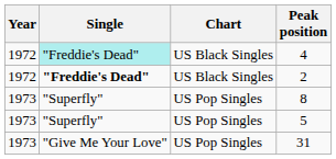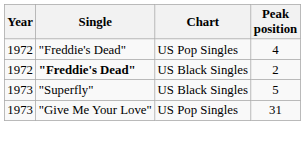 <table class="wikitable" border="1">
 <tr>
 <th>Year</th>
 <th>Single</th>
 <th>Chart</th>
 <th>Peak<br>position</th>
 </tr>
 <tr>
 <td>1972</td>
-<td style="background: paleturquoise;">"Freddie's Dead"</td>
-<td>US Black Singles</td>
+<td>"Freddie's Dead"</td>
+<td>US Pop Singles</td>
 <td align="center">4</td>
 </tr>
 <tr>
 <td>1972</td>
 <td><strong>"Freddie's Dead"</strong></td>
 <td>US Black Singles</td>
 <td align="center">2</td>
 </tr>
 <tr>
 <td>1973</td>
 <td>"Superfly"</td>
-<td>US Pop Singles</td>
-<td align="center">8</td>
-</tr>
-<tr>
-<td>1973</td>
-<td>"Superfly"</td>
-<td>US Pop Singles</td>
+<td>US Black Singles</td>
 <td align="center">5</td>
 </tr>
 <tr>
 <td>1973</td>
 <td>"Give Me Your Love"</td>
 <td>US Pop Singles</td>
 <td align="center">31</td>
 </tr>
 </table>
